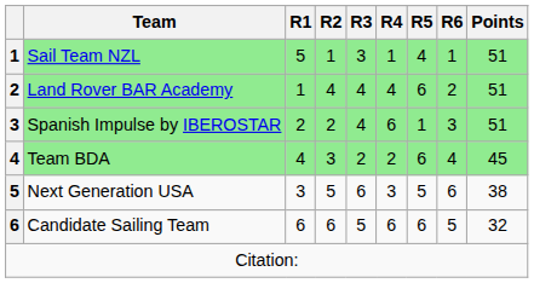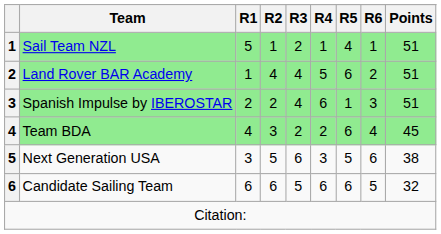 <table class="wikitable" style="font-size:10pt;line-height:1.5;text-align: center;">
 <tr>
 <th rowspan="2"></th>
 <th rowspan="2">Team</th>
 </tr>
 <tr>
 <th>R1</th>
 <th>R2</th>
 <th>R3</th>
 <th>R4</th>
 <th>R5</th>
 <th>R6</th>
 <th>Points</th>
 </tr>
 <tr>
 <th>1</th>
 <td align="left" bgcolor="#90EB90"> <a href='#'>Sail Team NZL</a></td>
 <td bgcolor="#90EB90">5</td>
 <td bgcolor="#90EB90">1</td>
-<td bgcolor="#90EB90">3</td>
+<td bgcolor="#90EB90">2</td>
 <td bgcolor="#90EB90">1</td>
 <td bgcolor="#90EB90">4</td>
 <td bgcolor="#90EB90">1</td>
 <td bgcolor="#90EB90">51</td>
 </tr>
 <tr>
 <th>2</th>
 <td align="left" bgcolor="#90EB90"> <a href='#'>Land Rover BAR Academy</a></td>
 <td bgcolor="#90EB90">1</td>
 <td bgcolor="#90EB90">4</td>
 <td bgcolor="#90EB90">4</td>
-<td bgcolor="#90EB90">4</td>
+<td bgcolor="#90EB90">5</td>
 <td bgcolor="#90EB90">6</td>
 <td bgcolor="#90EB90">2</td>
 <td bgcolor="#90EB90">51</td>
 </tr>
 <tr>
 <th>3</th>
 <td align="left" bgcolor="#90EB90"> Spanish Impulse by <a href='#'>IBEROSTAR</a></td>
 <td bgcolor="#90EB90">2</td>
 <td bgcolor="#90EB90">2</td>
 <td bgcolor="#90EB90">4</td>
 <td bgcolor="#90EB90">6</td>
 <td bgcolor="#90EB90">1</td>
 <td bgcolor="#90EB90">3</td>
 <td bgcolor="#90EB90">51</td>
 </tr>
 <tr>
 <th>4</th>
 <td align="left" bgcolor="#90EB90"> Team BDA</td>
 <td bgcolor="#90EB90">4</td>
 <td bgcolor="#90EB90">3</td>
 <td bgcolor="#90EB90">2</td>
 <td bgcolor="#90EB90">2</td>
 <td bgcolor="#90EB90">6</td>
 <td bgcolor="#90EB90">4</td>
 <td bgcolor="#90EB90">45</td>
 </tr>
 <tr>
 <th>5</th>
 <td align="left"> Next Generation USA</td>
 <td>3</td>
 <td>5</td>
 <td>6</td>
 <td>3</td>
 <td>5</td>
 <td>6</td>
 <td>38</td>
 </tr>
 <tr>
 <th>6</th>
 <td align="left"> Candidate Sailing Team</td>
 <td>6</td>
 <td>6</td>
 <td>5</td>
 <td>6</td>
 <td>6</td>
 <td>5</td>
 <td>32</td>
 </tr>
 <tr>
 <td colspan="12" align=center>Citation:</td>
 </tr>
 </table>
